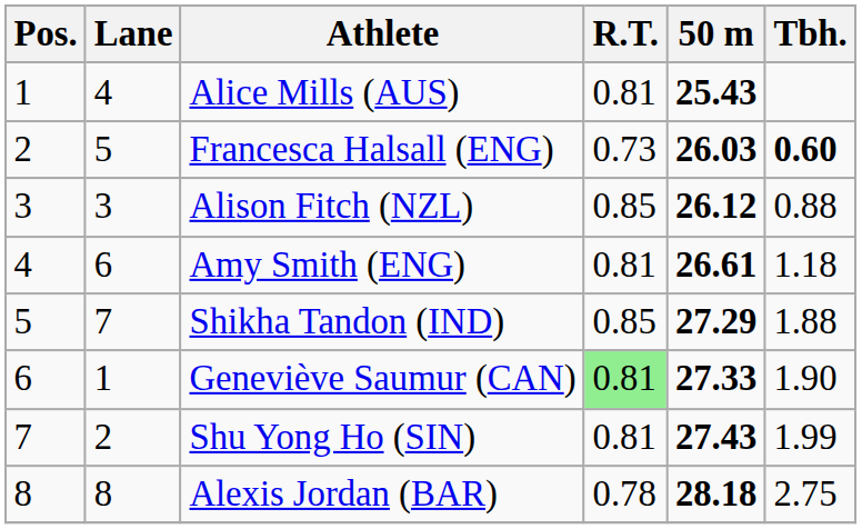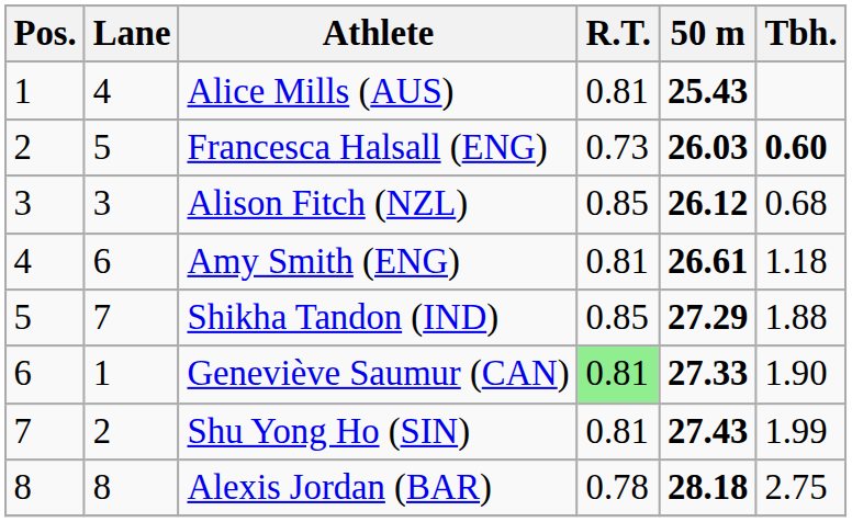 <table class="wikitable">
 <tr>
 <th>Pos.</th>
 <th>Lane</th>
 <th>Athlete</th>
 <th>R.T.</th>
 <th>50 m</th>
 <th>Tbh.</th>
 </tr>
 <tr>
 <td>1</td>
 <td>4</td>
 <td> <a href='#'>Alice Mills</a> (<a href='#'>AUS</a>)</td>
 <td>0.81</td>
 <td><strong>25.43</strong></td>
 <td> </td>
 </tr>
 <tr>
 <td>2</td>
 <td>5</td>
 <td> <a href='#'>Francesca Halsall</a> (<a href='#'>ENG</a>)</td>
 <td>0.73</td>
 <td><strong>26.03</strong></td>
 <td><strong>0.60</strong></td>
 </tr>
 <tr>
 <td>3</td>
 <td>3</td>
 <td> <a href='#'>Alison Fitch</a> (<a href='#'>NZL</a>)</td>
 <td>0.85</td>
 <td><strong>26.12</strong></td>
-<td>0.88</td>
+<td>0.68</td>
 </tr>
 <tr>
 <td>4</td>
 <td>6</td>
 <td> <a href='#'>Amy Smith</a> (<a href='#'>ENG</a>)</td>
 <td>0.81</td>
 <td><strong>26.61</strong></td>
 <td>1.18</td>
 </tr>
 <tr>
 <td>5</td>
 <td>7</td>
 <td> <a href='#'>Shikha Tandon</a> (<a href='#'>IND</a>)</td>
 <td>0.85</td>
 <td><strong>27.29</strong></td>
 <td>1.88</td>
 </tr>
 <tr>
 <td>6</td>
 <td>1</td>
 <td> <a href='#'>Geneviève Saumur</a> (<a href='#'>CAN</a>)</td>
 <td style="background: lightgreen;">0.81</td>
 <td><strong>27.33</strong></td>
 <td>1.90</td>
 </tr>
 <tr>
 <td>7</td>
 <td>2</td>
 <td> <a href='#'>Shu Yong Ho</a> (<a href='#'>SIN</a>)</td>
 <td>0.81</td>
 <td><strong>27.43</strong></td>
 <td>1.99</td>
 </tr>
 <tr>
 <td>8</td>
 <td>8</td>
 <td> <a href='#'>Alexis Jordan</a> (<a href='#'>BAR</a>)</td>
 <td>0.78</td>
 <td><strong>28.18</strong></td>
 <td>2.75</td>
 </tr>
 <tr>
 </tr>
 </table>
